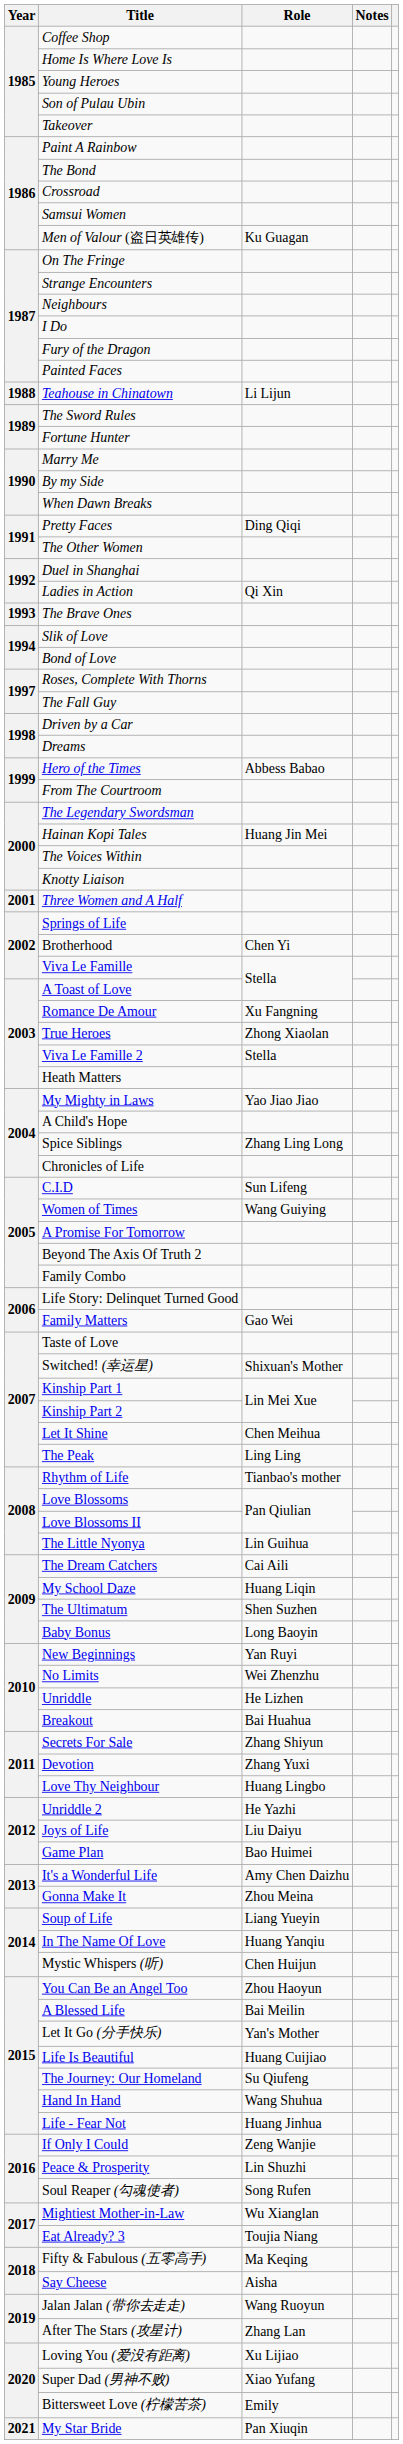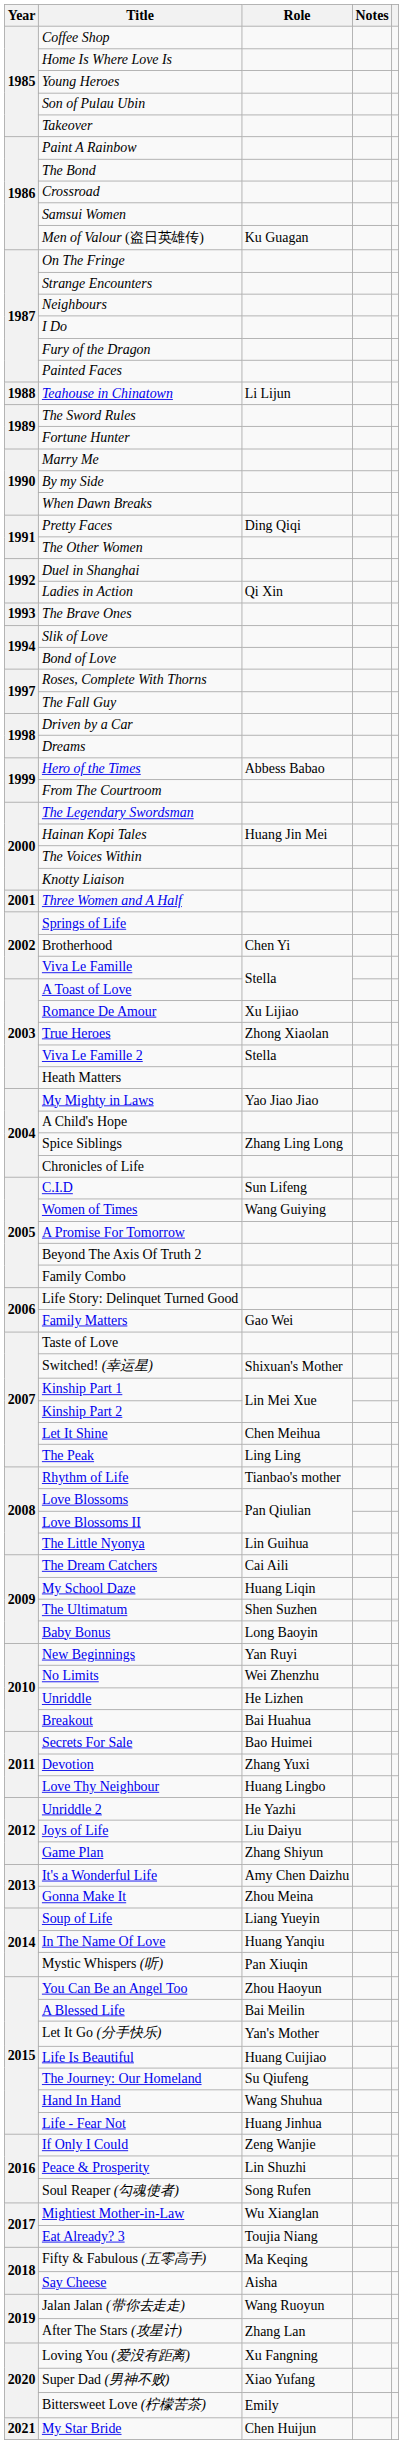 <table class="wikitable sortable plainrowheaders">
 <tr>
 <th scope="col">Year</th>
 <th scope="col">Title</th>
 <th scope="col">Role</th>
 <th scope="col" class="unsortable">Notes</th>
 <th scope="col" class="unsortable"></th>
 </tr>
 <tr>
 <th scope="row" rowspan="5">1985</th>
 <td><em>Coffee Shop</em></td>
 <td></td>
 <td></td>
 <td></td>
 </tr>
 <tr>
 <td><em>Home Is Where Love Is</em></td>
 <td></td>
 <td></td>
 <td></td>
 </tr>
 <tr>
 <td><em>Young Heroes</em></td>
 <td></td>
 <td></td>
 <td></td>
 </tr>
 <tr>
 <td><em>Son of Pulau Ubin</em></td>
 <td></td>
 <td></td>
 <td></td>
 </tr>
 <tr>
 <td><em>Takeover</em></td>
 <td></td>
 <td></td>
 <td></td>
 </tr>
 <tr>
 <th scope="row" rowspan="5">1986</th>
 <td><em>Paint A Rainbow</em></td>
 <td></td>
 <td></td>
 <td></td>
 </tr>
 <tr>
 <td><em>The Bond</em></td>
 <td></td>
 <td></td>
 <td></td>
 </tr>
 <tr>
 <td><em>Crossroad</em></td>
 <td></td>
 <td></td>
 <td></td>
 </tr>
 <tr>
 <td><em>Samsui Women</em></td>
 <td></td>
 <td></td>
 <td></td>
 </tr>
 <tr>
 <td><em>Men of Valour</em> (盗日英雄传)</td>
 <td>Ku Guagan</td>
 <td></td>
 <td></td>
 </tr>
 <tr>
 <th scope="row" rowspan="6">1987</th>
 <td><em>On The Fringe</em></td>
 <td></td>
 <td></td>
 <td></td>
 </tr>
 <tr>
 <td><em>Strange Encounters</em></td>
 <td></td>
 <td></td>
 <td></td>
 </tr>
 <tr>
 <td><em>Neighbours</em></td>
 <td></td>
 <td></td>
 <td></td>
 </tr>
 <tr>
 <td><em>I Do</em></td>
 <td></td>
 <td></td>
 <td></td>
 </tr>
 <tr>
 <td><em>Fury of the Dragon</em></td>
 <td></td>
 <td></td>
 <td></td>
 </tr>
 <tr>
 <td><em>Painted Faces</em></td>
 <td></td>
 <td></td>
 <td></td>
 </tr>
 <tr>
 <th scope="row">1988</th>
 <td><em><a href='#'>Teahouse in Chinatown</a></em></td>
 <td>Li Lijun</td>
 <td></td>
 <td></td>
 </tr>
 <tr>
 <th scope="row" rowspan="2">1989</th>
 <td><em>The Sword Rules</em></td>
 <td></td>
 <td></td>
 <td></td>
 </tr>
 <tr>
 <td><em>Fortune Hunter</em></td>
 <td></td>
 <td></td>
 <td></td>
 </tr>
 <tr>
 <th scope="row" rowspan="3">1990</th>
 <td><em>Marry Me</em></td>
 <td></td>
 <td></td>
 <td></td>
 </tr>
 <tr>
 <td><em>By my Side</em></td>
 <td></td>
 <td></td>
 <td></td>
 </tr>
 <tr>
 <td><em>When Dawn Breaks</em></td>
 <td></td>
 <td></td>
 <td></td>
 </tr>
 <tr>
 <th scope="row" rowspan="2">1991</th>
 <td><em>Pretty Faces</em></td>
 <td>Ding Qiqi</td>
 <td></td>
 <td></td>
 </tr>
 <tr>
 <td><em>The Other Women</em></td>
 <td></td>
 <td></td>
 <td></td>
 </tr>
 <tr>
 <th scope="row" rowspan="2">1992</th>
 <td><em>Duel in Shanghai</em></td>
 <td></td>
 <td></td>
 <td></td>
 </tr>
 <tr>
 <td><em>Ladies in Action</em></td>
 <td>Qi Xin</td>
 <td></td>
 <td></td>
 </tr>
 <tr>
 <th scope="row">1993</th>
 <td><em>The Brave Ones</em></td>
 <td></td>
 <td></td>
 <td></td>
 </tr>
 <tr>
 <th scope="row" rowspan="2">1994</th>
 <td><em>Slik of Love</em></td>
 <td></td>
 <td></td>
 <td></td>
 </tr>
 <tr>
 <td><em>Bond of Love</em></td>
 <td></td>
 <td></td>
 <td></td>
 </tr>
 <tr>
 <th scope="row" rowspan="2">1997</th>
 <td><em>Roses, Complete With Thorns</em></td>
 <td></td>
 <td></td>
 <td></td>
 </tr>
 <tr>
 <td><em>The Fall Guy</em></td>
 <td></td>
 <td></td>
 <td></td>
 </tr>
 <tr>
 <th scope="row" rowspan="2">1998</th>
 <td><em>Driven by a Car</em></td>
 <td></td>
 <td></td>
 <td></td>
 </tr>
 <tr>
 <td><em>Dreams</em></td>
 <td></td>
 <td></td>
 <td></td>
 </tr>
 <tr>
 <th scope="row" rowspan="2">1999</th>
 <td><em><a href='#'>Hero of the Times</a></em></td>
 <td>Abbess Babao</td>
 <td></td>
 <td></td>
 </tr>
 <tr>
 <td><em>From The Courtroom</em></td>
 <td></td>
 <td></td>
 <td></td>
 </tr>
 <tr>
 <th scope="row" rowspan="4">2000</th>
 <td><em><a href='#'>The Legendary Swordsman</a></em></td>
 <td></td>
 <td></td>
 <td></td>
 </tr>
 <tr>
 <td><em>Hainan Kopi Tales</em></td>
 <td>Huang Jin Mei</td>
 <td></td>
 <td></td>
 </tr>
 <tr>
 <td><em>The Voices Within</em></td>
 <td></td>
 <td></td>
 <td></td>
 </tr>
 <tr>
 <td><em>Knotty Liaison</em></td>
 <td></td>
 <td></td>
 <td></td>
 </tr>
 <tr>
 <th scope="row">2001</th>
 <td><em><a href='#'>Three Women and A Half</a></em></td>
 <td></td>
 <td></td>
 <td></td>
 </tr>
 <tr>
 <th scope="row" rowspan="3">2002</th>
 <td><a href='#'>Springs of Life</a><em></td>
 <td></td>
 <td></td>
 <td></td>
 </tr>
 <tr>
 <td></em>Brotherhood<em></td>
 <td>Chen Yi</td>
 <td></td>
 <td></td>
 </tr>
 <tr>
 <td></em><a href='#'>Viva Le Famille</a><em></td>
 <td rowspan="2">Stella</td>
 <td></td>
 <td></td>
 </tr>
 <tr>
 <th scope="row" rowspan="5">2003</th>
 <td></em><a href='#'>A Toast of Love</a><em></td>
 <td></td>
 <td></td>
 </tr>
 <tr>
 <td></em><a href='#'>Romance De Amour</a><em></td>
-<td>Xu Fangning</td>
+<td>Xu Lijiao</td>
 <td></td>
 <td></td>
 </tr>
 <tr>
 <td></em><a href='#'>True Heroes</a><em></td>
 <td>Zhong Xiaolan</td>
 <td></td>
 <td></td>
 </tr>
 <tr>
 <td></em><a href='#'>Viva Le Famille 2</a><em></td>
 <td>Stella</td>
 <td></td>
 <td></td>
 </tr>
 <tr>
 <td></em>Heath Matters<em></td>
 <td></td>
 <td></td>
 <td></td>
 </tr>
 <tr>
 <th scope="row" rowspan="4">2004</th>
 <td></em><a href='#'>My Mighty in Laws</a><em></td>
 <td>Yao Jiao Jiao</td>
 <td></td>
 <td></td>
 </tr>
 <tr>
 <td></em>A Child's Hope<em></td>
 <td></td>
 <td></td>
 <td></td>
 </tr>
 <tr>
 <td></em>Spice Siblings<em></td>
 <td>Zhang Ling Long</td>
 <td></td>
 <td></td>
 </tr>
 <tr>
 <td></em>Chronicles of Life<em></td>
 <td></td>
 <td></td>
 <td></td>
 </tr>
 <tr>
 <th scope="row" rowspan="5">2005</th>
 <td></em><a href='#'>C.I.D</a><em></td>
 <td>Sun Lifeng</td>
 <td></td>
 <td></td>
 </tr>
 <tr>
 <td></em><a href='#'>Women of Times</a><em></td>
 <td>Wang Guiying</td>
 <td></td>
 <td></td>
 </tr>
 <tr>
 <td></em><a href='#'>A Promise For Tomorrow</a><em></td>
 <td></td>
 <td></td>
 <td></td>
 </tr>
 <tr>
 <td></em>Beyond The Axis Of Truth 2<em></td>
 <td></td>
 <td></td>
 <td></td>
 </tr>
 <tr>
 <td></em>Family Combo<em></td>
 <td></td>
 <td></td>
 <td></td>
 </tr>
 <tr>
 <th scope="row" rowspan="2">2006</th>
 <td></em>Life Story: Delinquet Turned Good<em></td>
 <td></td>
 <td></td>
 <td></td>
 </tr>
 <tr>
 <td></em><a href='#'>Family Matters</a><em></td>
 <td>Gao Wei</td>
 <td></td>
 <td></td>
 </tr>
 <tr>
 <th scope="row" rowspan="6">2007</th>
 <td></em>Taste of Love<em></td>
 <td></td>
 <td></td>
 <td></td>
 </tr>
 <tr>
 <td></em>Switched!<em> (幸运星)</td>
 <td>Shixuan's Mother</td>
 <td></td>
 <td></td>
 </tr>
 <tr>
 <td></em><a href='#'>Kinship Part 1</a><em></td>
 <td rowspan="2">Lin Mei Xue</td>
 <td></td>
 <td></td>
 </tr>
 <tr>
 <td></em><a href='#'>Kinship Part 2</a><em></td>
 <td></td>
 <td></td>
 </tr>
 <tr>
 <td></em><a href='#'>Let It Shine</a><em></td>
 <td>Chen Meihua</td>
 <td></td>
 <td></td>
 </tr>
 <tr>
 <td></em><a href='#'>The Peak</a><em></td>
 <td>Ling Ling</td>
 <td></td>
 <td></td>
 </tr>
 <tr>
 <th scope="row" rowspan="4">2008</th>
 <td></em><a href='#'>Rhythm of Life</a><em></td>
 <td>Tianbao's mother</td>
 <td></td>
 <td></td>
 </tr>
 <tr>
 <td></em><a href='#'>Love Blossoms</a><em></td>
 <td rowspan="2">Pan Qiulian</td>
 <td></td>
 <td></td>
 </tr>
 <tr>
 <td></em><a href='#'>Love Blossoms II</a><em></td>
 <td></td>
 <td></td>
 </tr>
 <tr>
 <td></em><a href='#'>The Little Nyonya</a><em></td>
 <td>Lin Guihua</td>
 <td></td>
 <td></td>
 </tr>
 <tr>
 <th scope="row" rowspan="4">2009</th>
 <td></em><a href='#'>The Dream Catchers</a><em></td>
 <td>Cai Aili</td>
 <td></td>
 <td></td>
 </tr>
 <tr>
 <td></em><a href='#'>My School Daze</a><em></td>
 <td>Huang Liqin</td>
 <td></td>
 <td></td>
 </tr>
 <tr>
 <td></em><a href='#'>The Ultimatum</a><em></td>
 <td>Shen Suzhen</td>
 <td></td>
 <td></td>
 </tr>
 <tr>
 <td></em><a href='#'>Baby Bonus</a><em></td>
 <td>Long Baoyin</td>
 <td></td>
 <td></td>
 </tr>
 <tr>
 <th scope="row" rowspan="4">2010</th>
 <td></em><a href='#'>New Beginnings</a><em></td>
 <td>Yan Ruyi</td>
 <td></td>
 <td></td>
 </tr>
 <tr>
 <td></em><a href='#'>No Limits</a><em></td>
 <td>Wei Zhenzhu</td>
 <td></td>
 <td></td>
 </tr>
 <tr>
 <td></em><a href='#'>Unriddle</a><em></td>
 <td>He Lizhen</td>
 <td></td>
 <td></td>
 </tr>
 <tr>
 <td></em><a href='#'>Breakout</a><em></td>
 <td>Bai Huahua</td>
 <td></td>
 <td></td>
 </tr>
 <tr>
 <th scope="row" rowspan="3">2011</th>
 <td></em><a href='#'>Secrets For Sale</a><em></td>
-<td>Zhang Shiyun</td>
+<td>Bao Huimei</td>
 <td></td>
 <td></td>
 </tr>
 <tr>
 <td></em><a href='#'>Devotion</a><em></td>
 <td>Zhang Yuxi</td>
 <td></td>
 <td></td>
 </tr>
 <tr>
 <td></em><a href='#'>Love Thy Neighbour</a><em></td>
 <td>Huang Lingbo</td>
 <td></td>
 <td></td>
 </tr>
 <tr>
 <th scope="row" rowspan="3">2012</th>
 <td></em><a href='#'>Unriddle 2</a><em></td>
 <td>He Yazhi</td>
 <td></td>
 <td></td>
 </tr>
 <tr>
 <td></em><a href='#'>Joys of Life</a><em></td>
 <td>Liu Daiyu</td>
 <td></td>
 <td></td>
 </tr>
 <tr>
 <td></em><a href='#'>Game Plan</a><em></td>
-<td>Bao Huimei</td>
+<td>Zhang Shiyun</td>
 <td></td>
 <td></td>
 </tr>
 <tr>
 <th scope="row" rowspan="2">2013</th>
 <td></em><a href='#'>It's a Wonderful Life</a><em></td>
 <td>Amy Chen Daizhu</td>
 <td></td>
 <td></td>
 </tr>
 <tr>
 <td></em><a href='#'>Gonna Make It</a><em></td>
 <td>Zhou Meina</td>
 <td></td>
 <td></td>
 </tr>
 <tr>
 <th scope="row" rowspan="3">2014</th>
 <td></em><a href='#'>Soup of Life</a><em></td>
 <td>Liang Yueyin</td>
 <td></td>
 <td></td>
 </tr>
 <tr>
 <td></em><a href='#'>In The Name Of Love</a><em></td>
 <td>Huang Yanqiu</td>
 <td></td>
 <td></td>
 </tr>
 <tr>
 <td></em>Mystic Whispers<em> (听)</td>
-<td>Chen Huijun</td>
+<td>Pan Xiuqin</td>
 <td></td>
 <td></td>
 </tr>
 <tr>
 <th scope="row" rowspan="7">2015</th>
 <td></em><a href='#'>You Can Be an Angel Too</a><em></td>
 <td>Zhou Haoyun</td>
 <td></td>
 <td></td>
 </tr>
 <tr>
 <td></em><a href='#'>A Blessed Life</a><em></td>
 <td>Bai Meilin</td>
 <td></td>
 <td></td>
 </tr>
 <tr>
 <td></em>Let It Go<em> (分手快乐)</td>
 <td>Yan's Mother</td>
 <td></td>
 <td></td>
 </tr>
 <tr>
 <td></em><a href='#'>Life Is Beautiful</a><em></td>
 <td>Huang Cuijiao</td>
 <td></td>
 <td></td>
 </tr>
 <tr>
 <td></em><a href='#'>The Journey: Our Homeland</a><em></td>
 <td>Su Qiufeng</td>
 <td></td>
 <td></td>
 </tr>
 <tr>
 <td></em><a href='#'>Hand In Hand</a><em></td>
 <td>Wang Shuhua</td>
 <td></td>
 <td></td>
 </tr>
 <tr>
 <td></em><a href='#'>Life - Fear Not</a><em></td>
 <td>Huang Jinhua</td>
 <td></td>
 <td></td>
 </tr>
 <tr>
 <th scope="row" rowspan="3">2016</th>
 <td></em><a href='#'>If Only I Could</a><em></td>
 <td>Zeng Wanjie</td>
 <td></td>
 <td></td>
 </tr>
 <tr>
 <td></em><a href='#'>Peace & Prosperity</a><em></td>
 <td>Lin Shuzhi</td>
 <td></td>
 <td></td>
 </tr>
 <tr>
 <td></em>Soul Reaper <em> (勾魂使者)</td>
 <td>Song Rufen</td>
 <td></td>
 <td></td>
 </tr>
 <tr>
 <th scope="row" rowspan="2">2017</th>
 <td></em><a href='#'>Mightiest Mother-in-Law</a><em></td>
 <td>Wu Xianglan</td>
 <td></td>
 <td></td>
 </tr>
 <tr>
 <td></em><a href='#'>Eat Already? 3</a><em></td>
 <td>Toujia Niang</td>
 <td></td>
 <td></td>
 </tr>
 <tr>
 <th scope="row" rowspan="2">2018</th>
 <td></em>Fifty & Fabulous<em> (五零高手)</td>
 <td>Ma Keqing</td>
 <td></td>
 <td></td>
 </tr>
 <tr>
 <td></em><a href='#'>Say Cheese</a><em></td>
 <td>Aisha</td>
 <td></td>
 <td></td>
 </tr>
 <tr>
 <th scope="row" rowspan="2">2019</th>
 <td></em>Jalan Jalan<em> (带你去走走)</td>
 <td>Wang Ruoyun</td>
 <td></td>
 <td></td>
 </tr>
 <tr>
 <td></em>After The Stars<em> (攻星计)</td>
 <td>Zhang Lan</td>
 <td></td>
 <td></td>
 </tr>
 <tr>
 <th scope="row" rowspan="3">2020</th>
 <td></em>Loving You<em> (爱没有距离)</td>
-<td>Xu Lijiao</td>
+<td>Xu Fangning</td>
 <td></td>
 <td></td>
 </tr>
 <tr>
 <td></em>Super Dad<em> (男神不败)</td>
 <td>Xiao Yufang</td>
 <td></td>
 <td></td>
 </tr>
 <tr>
 <td></em>Bittersweet Love<em> (柠檬苦茶)</td>
 <td>Emily</td>
 <td></td>
 <td></td>
 </tr>
 <tr>
 <th scope="row">2021</th>
 <td></em><a href='#'>My Star Bride</a><em></td>
-<td>Pan Xiuqin</td>
+<td>Chen Huijun</td>
 <td></td>
 <td></td>
 </tr>
 </table>
